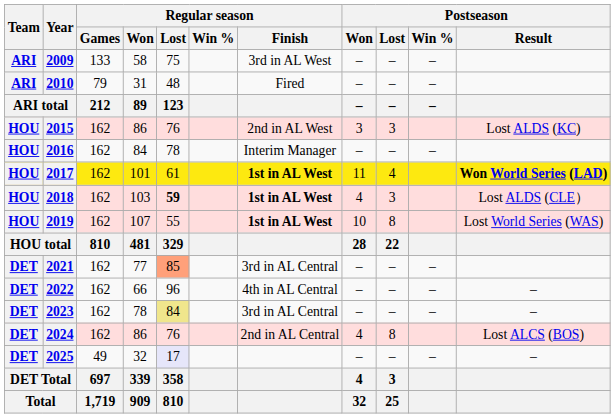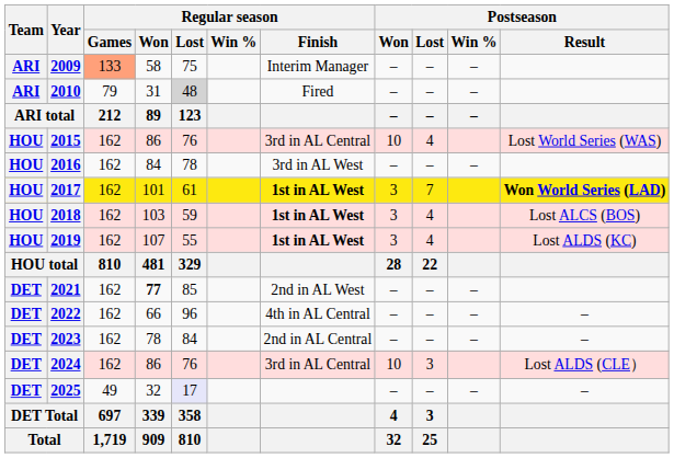 <table class="wikitable" style="font-size: 95%; text-align: center;">
 <tr>
 <th rowspan="2">Team</th>
 <th rowspan="2">Year</th>
 <th colspan="5">Regular season</th>
 <th colspan="4">Postseason</th>
 </tr>
 <tr>
 <th>Games</th>
 <th>Won</th>
 <th>Lost</th>
 <th>Win %</th>
 <th>Finish</th>
 <th>Won</th>
 <th>Lost</th>
 <th>Win %</th>
 <th>Result</th>
 </tr>
 <tr>
 <th><a href='#'>ARI</a></th>
 <th><a href='#'>2009</a></th>
-<td>133</td>
+<td style="background: lightsalmon;">133</td>
 <td>58</td>
 <td>75</td>
 <td></td>
-<td>3rd in AL West</td>
+<td>Interim Manager</td>
 <td>–</td>
 <td>–</td>
 <td>–</td>
 <td></td>
 </tr>
 <tr>
 <th><a href='#'>ARI</a></th>
 <th><a href='#'>2010</a></th>
 <td>79</td>
 <td>31</td>
-<td>48</td>
+<td style="background: lightgrey;">48</td>
 <td></td>
 <td>Fired</td>
 <td>–</td>
 <td>–</td>
 <td>–</td>
 <td></td>
 </tr>
 <tr>
 <th colspan="2">ARI total</th>
 <th>212</th>
 <th>89</th>
 <th>123</th>
 <th></th>
 <th></th>
 <th>–</th>
 <th>–</th>
 <th>–</th>
 <th></th>
 </tr>
 <tr ! style="background:#fdd;">
 <th><a href='#'>HOU</a></th>
 <th><a href='#'>2015</a></th>
 <td>162</td>
 <td>86</td>
 <td>76</td>
 <td></td>
-<td>2nd in AL West</td>
-<td>3</td>
-<td>3</td>
+<td>3rd in AL Central</td>
+<td>10</td>
+<td>4</td>
 <td></td>
-<td>Lost <a href='#'>ALDS</a> (<a href='#'>KC</a>)</td>
+<td>Lost <a href='#'>World Series</a> (<a href='#'>WAS</a>)</td>
 </tr>
 <tr>
 <th><a href='#'>HOU</a></th>
 <th><a href='#'>2016</a></th>
 <td>162</td>
 <td>84</td>
 <td>78</td>
 <td></td>
-<td>Interim Manager</td>
+<td>3rd in AL West</td>
 <td>–</td>
 <td>–</td>
 <td>–</td>
 <td></td>
 </tr>
 <tr ! style="background:#FDE910;">
 <th><a href='#'>HOU</a></th>
 <th><a href='#'>2017</a></th>
 <td>162</td>
 <td>101</td>
 <td>61</td>
 <td></td>
 <td><strong>1st in AL West</strong></td>
-<td>11</td>
-<td>4</td>
+<td>3</td>
+<td>7</td>
 <td></td>
 <td><strong>Won <a href='#'>World Series</a> (<a href='#'>LAD</a>)</strong></td>
 </tr>
 <tr ! style="background:#fdd;">
 <th><a href='#'>HOU</a></th>
 <th><a href='#'>2018</a></th>
 <td>162</td>
 <td>103</td>
-<td><strong>59</strong></td>
+<td>59</td>
 <td></td>
 <td><strong>1st in AL West</strong></td>
+<td>3</td>
 <td>4</td>
-<td>3</td>
 <td></td>
-<td>Lost <a href='#'>ALDS</a> (<a href='#'>CLE</a>）</td>
+<td>Lost <a href='#'>ALCS</a> (<a href='#'>BOS</a>)</td>
 </tr>
 <tr ! style="background:#fdd;">
 <th><a href='#'>HOU</a></th>
 <th><a href='#'>2019</a></th>
 <td>162</td>
 <td>107</td>
 <td>55</td>
 <td></td>
 <td><strong>1st in AL West</strong></td>
-<td>10</td>
-<td>8</td>
+<td>3</td>
+<td>4</td>
 <td></td>
-<td>Lost <a href='#'>World Series</a> (<a href='#'>WAS</a>)</td>
+<td>Lost <a href='#'>ALDS</a> (<a href='#'>KC</a>)</td>
 </tr>
 <tr>
 <th colspan="2">HOU total</th>
 <th>810</th>
 <th>481</th>
 <th>329</th>
 <th></th>
 <th></th>
 <th>28</th>
 <th>22</th>
 <th></th>
 <th></th>
 </tr>
 <tr>
 <th><a href='#'>DET</a></th>
 <th><a href='#'>2021</a></th>
 <td>162</td>
-<td>77</td>
-<td style="background: lightsalmon;">85</td>
+<td><strong>77</strong></td>
+<td>85</td>
 <td></td>
-<td>3rd in AL Central</td>
+<td>2nd in AL West</td>
 <td>–</td>
 <td>–</td>
 <td>–</td>
 <td></td>
 </tr>
 <tr>
 <th><a href='#'>DET</a></th>
 <th><a href='#'>2022</a></th>
 <td>162</td>
 <td>66</td>
 <td>96</td>
 <td></td>
 <td>4th in AL Central</td>
 <td>–</td>
 <td>–</td>
 <td>–</td>
 <td>–</td>
 </tr>
 <tr>
 <th><a href='#'>DET</a></th>
 <th><a href='#'>2023</a></th>
 <td>162</td>
 <td>78</td>
-<td style="background: khaki;">84</td>
+<td>84</td>
 <td></td>
-<td>3rd in AL Central</td>
+<td>2nd in AL Central</td>
 <td>–</td>
 <td>–</td>
 <td>–</td>
 <td>–</td>
 </tr>
 <tr ! style="background:#fdd;">
 <th><a href='#'>DET</a></th>
 <th><a href='#'>2024</a></th>
 <td>162</td>
 <td>86</td>
 <td>76</td>
 <td></td>
-<td>2nd in AL Central</td>
-<td>4</td>
-<td>8</td>
+<td>3rd in AL Central</td>
+<td>10</td>
+<td>3</td>
 <td></td>
-<td>Lost <a href='#'>ALCS</a> (<a href='#'>BOS</a>)</td>
+<td>Lost <a href='#'>ALDS</a> (<a href='#'>CLE</a>）</td>
 </tr>
 <tr>
 <th><a href='#'>DET</a></th>
 <th><a href='#'>2025</a></th>
 <td>49</td>
 <td>32</td>
 <td style="background: lavender;">17</td>
 <td></td>
 <td></td>
 <td>–</td>
 <td>–</td>
 <td>–</td>
 <td>–</td>
 </tr>
 <tr>
 <th colspan="2">DET Total</th>
 <th>697</th>
 <th>339</th>
 <th>358</th>
 <th></th>
 <th></th>
 <th>4</th>
 <th>3</th>
 <th></th>
 <th></th>
 </tr>
 <tr>
 <th colspan="2">Total </th>
 <th>1,719</th>
 <th>909</th>
 <th>810</th>
 <th></th>
 <th></th>
 <th>32</th>
 <th>25</th>
 <th></th>
 <th></th>
 </tr>
 </table>
